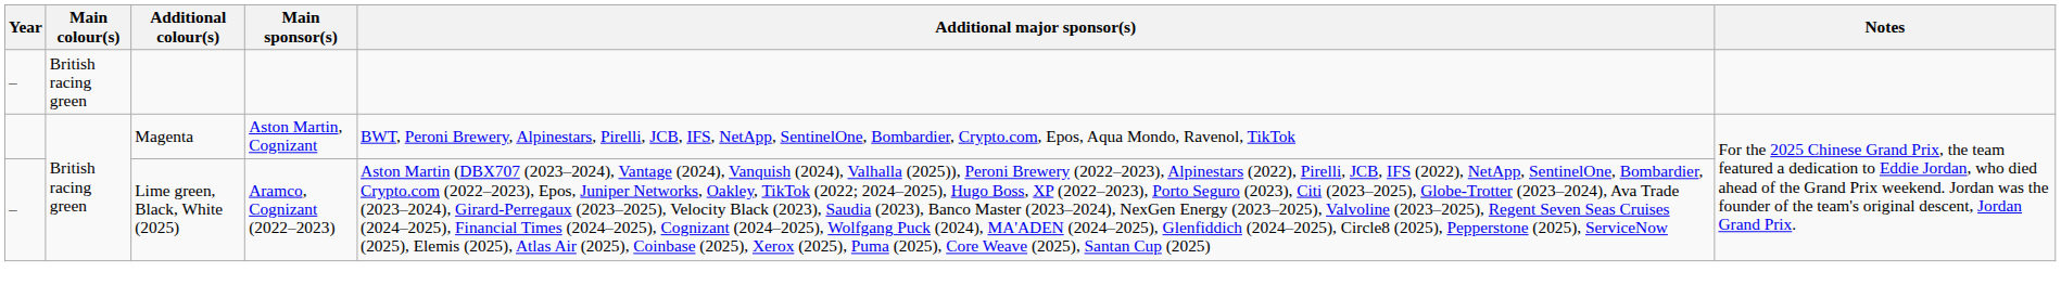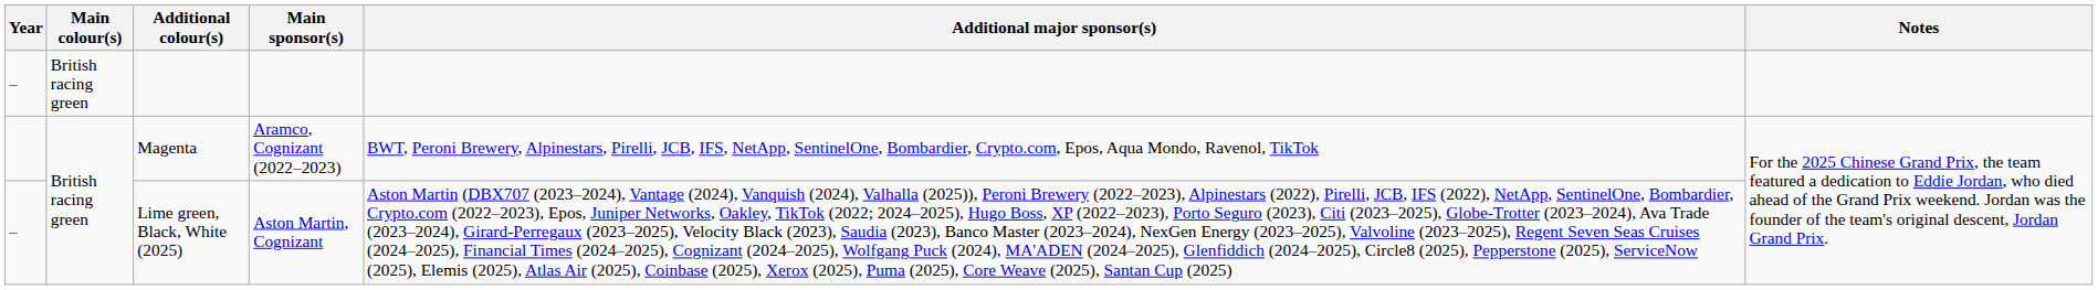 <table class="wikitable">
 <tr>
 <th>Year</th>
 <th>Main colour(s)</th>
 <th>Additional colour(s)</th>
 <th>Main sponsor(s)</th>
 <th>Additional major sponsor(s)</th>
 <th>Notes</th>
 </tr>
 <tr>
 <td>–</td>
 <td>British racing green</td>
 <td></td>
 <td></td>
 <td></td>
 <td></td>
 </tr>
 <tr>
 <td></td>
 <td rowspan="2">British racing green</td>
 <td>Magenta</td>
-<td><a href='#'>Aston Martin</a>, <a href='#'>Cognizant</a></td>
+<td><a href='#'>Aramco</a>, <a href='#'>Cognizant</a> (2022–2023)</td>
 <td><a href='#'>BWT</a>, <a href='#'>Peroni Brewery</a>, <a href='#'>Alpinestars</a>, <a href='#'>Pirelli</a>, <a href='#'>JCB</a>, <a href='#'>IFS</a>, <a href='#'>NetApp</a>, <a href='#'>SentinelOne</a>, <a href='#'>Bombardier</a>, <a href='#'>Crypto.com</a>, Epos, Aqua Mondo, Ravenol, <a href='#'>TikTok</a></td>
 <td rowspan="2">For the <a href='#'>2025 Chinese Grand Prix</a>, the team featured a dedication to <a href='#'>Eddie Jordan</a>, who died ahead of the Grand Prix weekend. Jordan was the founder of the team's original descent, <a href='#'>Jordan Grand Prix</a>.</td>
 </tr>
 <tr>
 <td>–</td>
 <td>Lime green, Black, White (2025)</td>
-<td><a href='#'>Aramco</a>, <a href='#'>Cognizant</a> (2022–2023)</td>
+<td><a href='#'>Aston Martin</a>, <a href='#'>Cognizant</a></td>
 <td><a href='#'>Aston Martin</a> (<a href='#'>DBX707</a> (2023–2024), <a href='#'>Vantage</a> (2024), <a href='#'>Vanquish</a> (2024), <a href='#'>Valhalla</a> (2025)), <a href='#'>Peroni Brewery</a> (2022–2023), <a href='#'>Alpinestars</a> (2022), <a href='#'>Pirelli</a>, <a href='#'>JCB</a>, <a href='#'>IFS</a> (2022), <a href='#'>NetApp</a>, <a href='#'>SentinelOne</a>, <a href='#'>Bombardier</a>, <a href='#'>Crypto.com</a> (2022–2023), Epos, <a href='#'>Juniper Networks</a>, <a href='#'>Oakley</a>, <a href='#'>TikTok</a> (2022; 2024–2025), <a href='#'>Hugo Boss</a>, <a href='#'>XP</a> (2022–2023), <a href='#'>Porto Seguro</a> (2023), <a href='#'>Citi</a> (2023–2025), <a href='#'>Globe-Trotter</a> (2023–2024), Ava Trade (2023–2024), <a href='#'>Girard-Perregaux</a> (2023–2025), Velocity Black (2023), <a href='#'>Saudia</a> (2023), Banco Master (2023–2024), NexGen Energy (2023–2025), <a href='#'>Valvoline</a> (2023–2025), <a href='#'>Regent Seven Seas Cruises</a> (2024–2025), <a href='#'>Financial Times</a> (2024–2025), <a href='#'>Cognizant</a> (2024–2025), <a href='#'>Wolfgang Puck</a> (2024), <a href='#'>MA'ADEN</a> (2024–2025), <a href='#'>Glenfiddich</a> (2024–2025), Circle8 (2025), <a href='#'>Pepperstone</a> (2025), <a href='#'>ServiceNow</a> (2025), Elemis (2025), <a href='#'>Atlas Air</a> (2025), <a href='#'>Coinbase</a> (2025), <a href='#'>Xerox</a> (2025), <a href='#'>Puma</a> (2025), <a href='#'>Core Weave</a> (2025), <a href='#'>Santan Cup</a> (2025)</td>
 </tr>
 </table>
